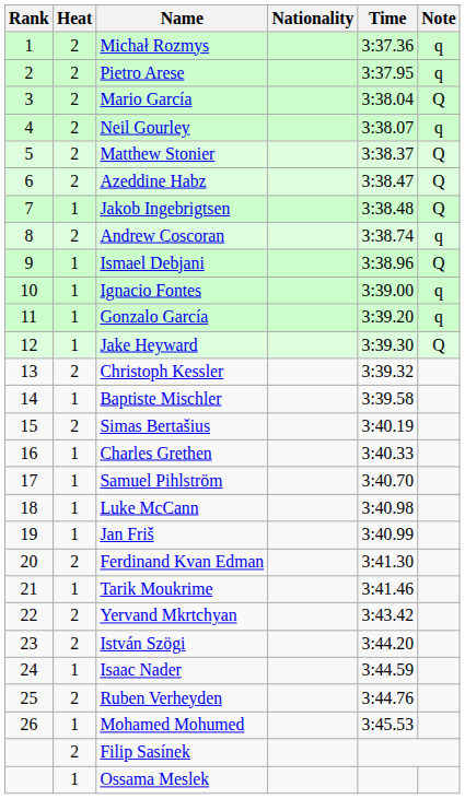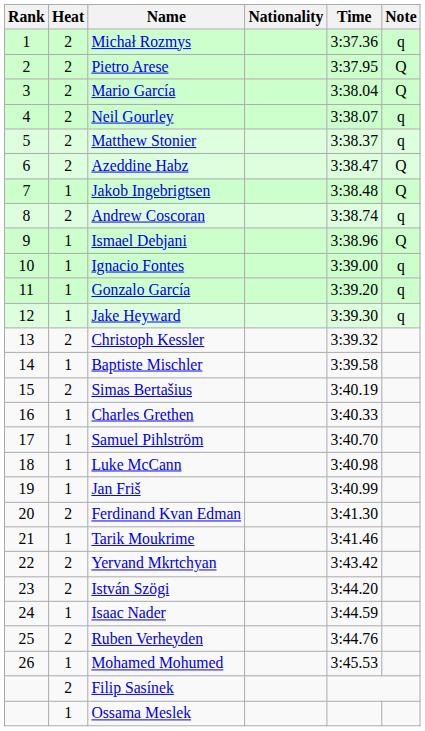 <table class="wikitable sortable" style="text-align:center">
 <tr>
 <th>Rank</th>
 <th>Heat</th>
 <th>Name</th>
 <th>Nationality</th>
 <th>Time</th>
 <th>Note</th>
 </tr>
 <tr bgcolor=ccffcc>
 <td>1</td>
 <td>2</td>
 <td align=left><a href='#'>Michał Rozmys</a></td>
 <td align=left></td>
 <td>3:37.36</td>
 <td>q</td>
 </tr>
 <tr bgcolor=ccffcc>
 <td>2</td>
 <td>2</td>
 <td align=left><a href='#'>Pietro Arese</a></td>
 <td align=left></td>
 <td>3:37.95</td>
-<td>q</td>
+<td>Q</td>
 </tr>
 <tr bgcolor=ccffcc>
 <td>3</td>
 <td>2</td>
 <td align=left><a href='#'>Mario García</a></td>
 <td align=left></td>
 <td>3:38.04</td>
 <td>Q</td>
 </tr>
 <tr bgcolor=ccffcc>
 <td>4</td>
 <td>2</td>
 <td align=left><a href='#'>Neil Gourley</a></td>
 <td align=left></td>
 <td>3:38.07</td>
 <td>q</td>
 </tr>
 <tr bgcolor=ddffdd>
 <td>5</td>
 <td>2</td>
 <td align=left><a href='#'>Matthew Stonier</a></td>
 <td align=left></td>
 <td>3:38.37</td>
-<td>Q</td>
+<td>q</td>
 </tr>
 <tr bgcolor=ddffdd>
 <td>6</td>
 <td>2</td>
 <td align=left><a href='#'>Azeddine Habz</a></td>
 <td align=left></td>
 <td>3:38.47</td>
 <td>Q</td>
 </tr>
 <tr bgcolor=ccffcc>
 <td>7</td>
 <td>1</td>
 <td align=left><a href='#'>Jakob Ingebrigtsen</a></td>
 <td align=left></td>
 <td>3:38.48</td>
 <td>Q</td>
 </tr>
 <tr bgcolor=ddffdd>
 <td>8</td>
 <td>2</td>
 <td align=left><a href='#'>Andrew Coscoran</a></td>
 <td align=left></td>
 <td>3:38.74</td>
 <td>q</td>
 </tr>
 <tr bgcolor=ccffcc>
 <td>9</td>
 <td>1</td>
 <td align=left><a href='#'>Ismael Debjani</a></td>
 <td align=left></td>
 <td>3:38.96</td>
 <td>Q</td>
 </tr>
 <tr bgcolor=ccffcc>
 <td>10</td>
 <td>1</td>
 <td align=left><a href='#'>Ignacio Fontes</a></td>
 <td align=left></td>
 <td>3:39.00</td>
 <td>q</td>
 </tr>
 <tr bgcolor=ccffcc>
 <td>11</td>
 <td>1</td>
 <td align=left><a href='#'>Gonzalo García</a></td>
 <td align=left></td>
 <td>3:39.20</td>
 <td>q</td>
 </tr>
 <tr bgcolor=ddffdd>
 <td>12</td>
 <td>1</td>
 <td align=left><a href='#'>Jake Heyward</a></td>
 <td align=left></td>
 <td>3:39.30</td>
-<td>Q</td>
+<td>q</td>
 </tr>
 <tr>
 <td>13</td>
 <td>2</td>
 <td align=left><a href='#'>Christoph Kessler</a></td>
 <td align=left></td>
 <td>3:39.32</td>
 <td></td>
 </tr>
 <tr>
 <td>14</td>
 <td>1</td>
 <td align=left><a href='#'>Baptiste Mischler</a></td>
 <td align=left></td>
 <td>3:39.58</td>
 <td></td>
 </tr>
 <tr>
 <td>15</td>
 <td>2</td>
 <td align=left><a href='#'>Simas Bertašius</a></td>
 <td align=left></td>
 <td>3:40.19</td>
 <td></td>
 </tr>
 <tr>
 <td>16</td>
 <td>1</td>
 <td align=left><a href='#'>Charles Grethen</a></td>
 <td align=left></td>
 <td>3:40.33</td>
 <td></td>
 </tr>
 <tr>
 <td>17</td>
 <td>1</td>
 <td align=left><a href='#'>Samuel Pihlström</a></td>
 <td align=left></td>
 <td>3:40.70</td>
 <td></td>
 </tr>
 <tr>
 <td>18</td>
 <td>1</td>
 <td align=left><a href='#'>Luke McCann</a></td>
 <td align=left></td>
 <td>3:40.98</td>
 <td></td>
 </tr>
 <tr>
 <td>19</td>
 <td>1</td>
 <td align=left><a href='#'>Jan Friš</a></td>
 <td align=left></td>
 <td>3:40.99</td>
 <td></td>
 </tr>
 <tr>
 <td>20</td>
 <td>2</td>
 <td align=left><a href='#'>Ferdinand Kvan Edman</a></td>
 <td align=left></td>
 <td>3:41.30</td>
 <td></td>
 </tr>
 <tr>
 <td>21</td>
 <td>1</td>
 <td align=left><a href='#'>Tarik Moukrime</a></td>
 <td align=left></td>
 <td>3:41.46</td>
 <td></td>
 </tr>
 <tr>
 <td>22</td>
 <td>2</td>
 <td align=left><a href='#'>Yervand Mkrtchyan</a></td>
 <td align=left></td>
 <td>3:43.42</td>
 <td></td>
 </tr>
 <tr>
 <td>23</td>
 <td>2</td>
 <td align=left><a href='#'>István Szögi</a></td>
 <td align=left></td>
 <td>3:44.20</td>
 <td></td>
 </tr>
 <tr>
 <td>24</td>
 <td>1</td>
 <td align=left><a href='#'>Isaac Nader</a></td>
 <td align=left></td>
 <td>3:44.59</td>
 <td></td>
 </tr>
 <tr>
 <td>25</td>
 <td>2</td>
 <td align=left><a href='#'>Ruben Verheyden</a></td>
 <td align=left></td>
 <td>3:44.76</td>
 <td></td>
 </tr>
 <tr>
 <td>26</td>
 <td>1</td>
 <td align=left><a href='#'>Mohamed Mohumed</a></td>
 <td align=left></td>
 <td>3:45.53</td>
 <td></td>
 </tr>
 <tr>
 <td></td>
 <td>2</td>
 <td align=left><a href='#'>Filip Sasínek</a></td>
 <td align=left></td>
 <td colspan=2></td>
 </tr>
 <tr>
 <td></td>
 <td>1</td>
 <td align=left><a href='#'>Ossama Meslek</a></td>
 <td align=left></td>
 <td></td>
 <td></td>
 </tr>
 </table>
